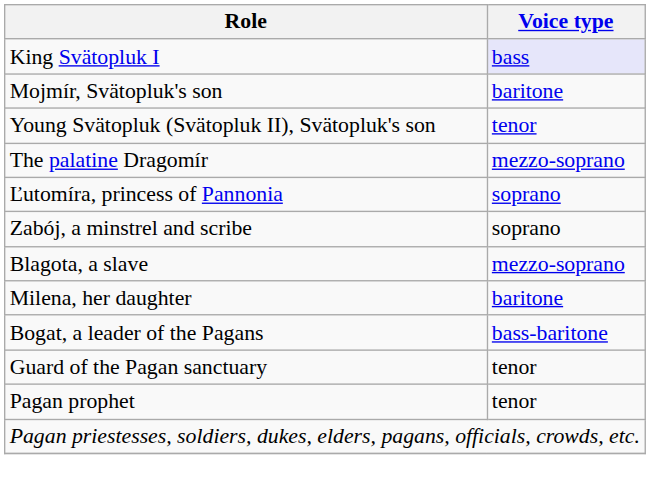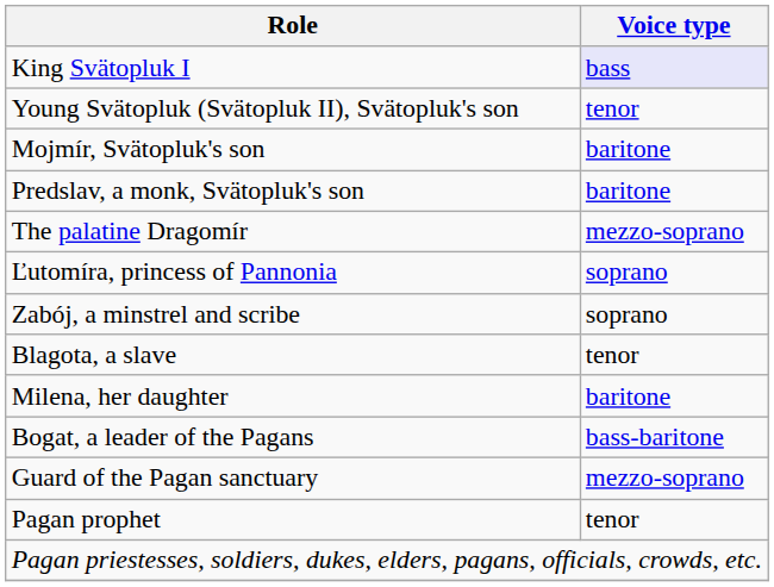 <table class="wikitable">
 <tr>
 <th>Role</th>
 <th><a href='#'>Voice type</a></th>
 </tr>
 <tr>
 <td>King <a href='#'>Svätopluk I</a></td>
 <td style="background: lavender;"><a href='#'>bass</a></td>
 </tr>
 <tr>
+<td>Young Svätopluk (Svätopluk II), Svätopluk's son</td>
+<td><a href='#'>tenor</a></td>
+</tr>
+<tr>
 <td>Mojmír, Svätopluk's  son</td>
 <td><a href='#'>baritone</a></td>
 </tr>
 <tr>
-<td>Young Svätopluk (Svätopluk II), Svätopluk's son</td>
-<td><a href='#'>tenor</a></td>
+<td>Predslav, a monk, Svätopluk's son</td>
+<td><a href='#'>baritone</a></td>
 </tr>
 <tr>
 <td>The <a href='#'>palatine</a> Dragomír</td>
 <td><a href='#'>mezzo-soprano</a></td>
 </tr>
 <tr>
 <td>Ľutomíra, princess of <a href='#'>Pannonia</a></td>
 <td><a href='#'>soprano</a></td>
 </tr>
 <tr>
 <td>Zabój, a minstrel and scribe</td>
 <td>soprano</td>
 </tr>
 <tr>
 <td>Blagota, a slave</td>
-<td><a href='#'>mezzo-soprano</a></td>
+<td>tenor</td>
 </tr>
 <tr>
 <td>Milena, her daughter</td>
 <td><a href='#'>baritone</a></td>
 </tr>
 <tr>
 <td>Bogat, a leader of the Pagans</td>
 <td><a href='#'>bass-baritone</a></td>
 </tr>
 <tr>
 <td>Guard of the Pagan sanctuary</td>
-<td>tenor</td>
+<td><a href='#'>mezzo-soprano</a></td>
 </tr>
 <tr>
 <td>Pagan prophet</td>
 <td>tenor</td>
 </tr>
 <tr>
 <td colspan="2"><em>Pagan priestesses, soldiers, dukes, elders,  pagans, officials, crowds, etc.</td>
 </tr>
 <tr>
 </tr>
 </table>
